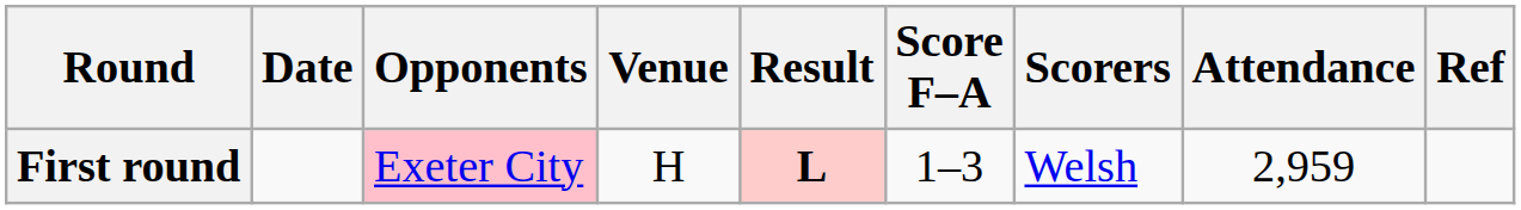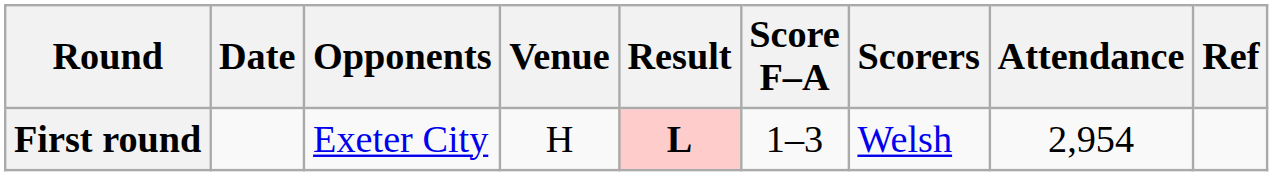 <table class="wikitable plainrowheaders sortable" style="text-align:center">
 <tr>
 <th scope="col">Round</th>
 <th scope="col">Date</th>
 <th scope="col">Opponents</th>
 <th scope="col">Venue</th>
 <th scope="col">Result</th>
 <th scope="col">Score<br>F–A</th>
 <th scope="col" class="unsortable">Scorers</th>
 <th scope="col">Attendance</th>
 <th scope="col" class="unsortable">Ref</th>
 </tr>
 <tr>
 <th scope="row">First round</th>
 <td align="left"></td>
-<td align="left" style="background: pink;"><a href='#'>Exeter City</a></td>
+<td align="left"><a href='#'>Exeter City</a></td>
 <td>H</td>
 <td style="background-color:#FFCCCC"><strong>L</strong></td>
 <td>1–3</td>
 <td align="left"><a href='#'>Welsh</a></td>
-<td>2,959</td>
+<td>2,954</td>
 <td></td>
 </tr>
 </table>
